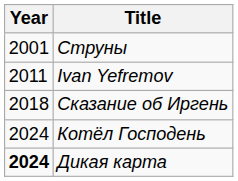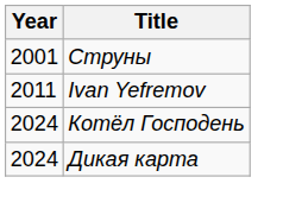 <table class="wikitable">
 <tr>
 <th>Year</th>
 <th>Title</th>
 </tr>
 <tr>
 <td>2001</td>
 <td><em>Струны</em></td>
 </tr>
 <tr>
 <td>2011</td>
 <td><em>Ivan Yefremov</em></td>
 </tr>
 <tr>
-<td>2018</td>
-<td><em>Сказание об Иргень</em></td>
-</tr>
-<tr>
 <td>2024</td>
 <td><em>Котёл Господень</em></td>
 </tr>
 <tr>
-<td><strong>2024</strong></td>
+<td>2024</td>
 <td><em>Дикая карта</em></td>
 </tr>
 </table>
